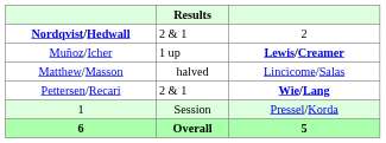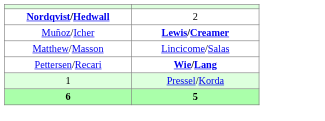 <table border="1" cellpadding="3" style="border-collapse:collapse; text-align:center;">
 <tr style="background:#dfd;">
 <th style="width:12em;"></th>
-<th style="width:5.5em;">Results</th>
 <th style="width:12em;"></th>
 </tr>
 <tr>
 <td><strong><a href='#'>Nordqvist</a>/<a href='#'>Hedwall</a></strong></td>
-<td align=left> 2 & 1</td>
 <td>2</td>
 </tr>
 <tr>
 <td><a href='#'>Muñoz</a>/<a href='#'>Icher</a></td>
-<td align=left> 1 up</td>
 <td><strong><a href='#'>Lewis</a>/<a href='#'>Creamer</a></strong></td>
 </tr>
 <tr>
 <td><a href='#'>Matthew</a>/<a href='#'>Masson</a></td>
-<td>halved</td>
 <td><a href='#'>Lincicome</a>/<a href='#'>Salas</a></td>
 </tr>
 <tr>
 <td><a href='#'>Pettersen</a>/<a href='#'>Recari</a></td>
-<td align=left> 2 & 1</td>
 <td><strong><a href='#'>Wie</a>/<a href='#'>Lang</a></strong></td>
 </tr>
 <tr style="background:#dfd;">
 <td>1</td>
-<td>Session</td>
 <td><a href='#'>Pressel</a>/<a href='#'>Korda</a></td>
 </tr>
 <tr style="background:#afa;">
 <th>6</th>
-<th>Overall</th>
 <th>5</th>
 </tr>
 </table>
